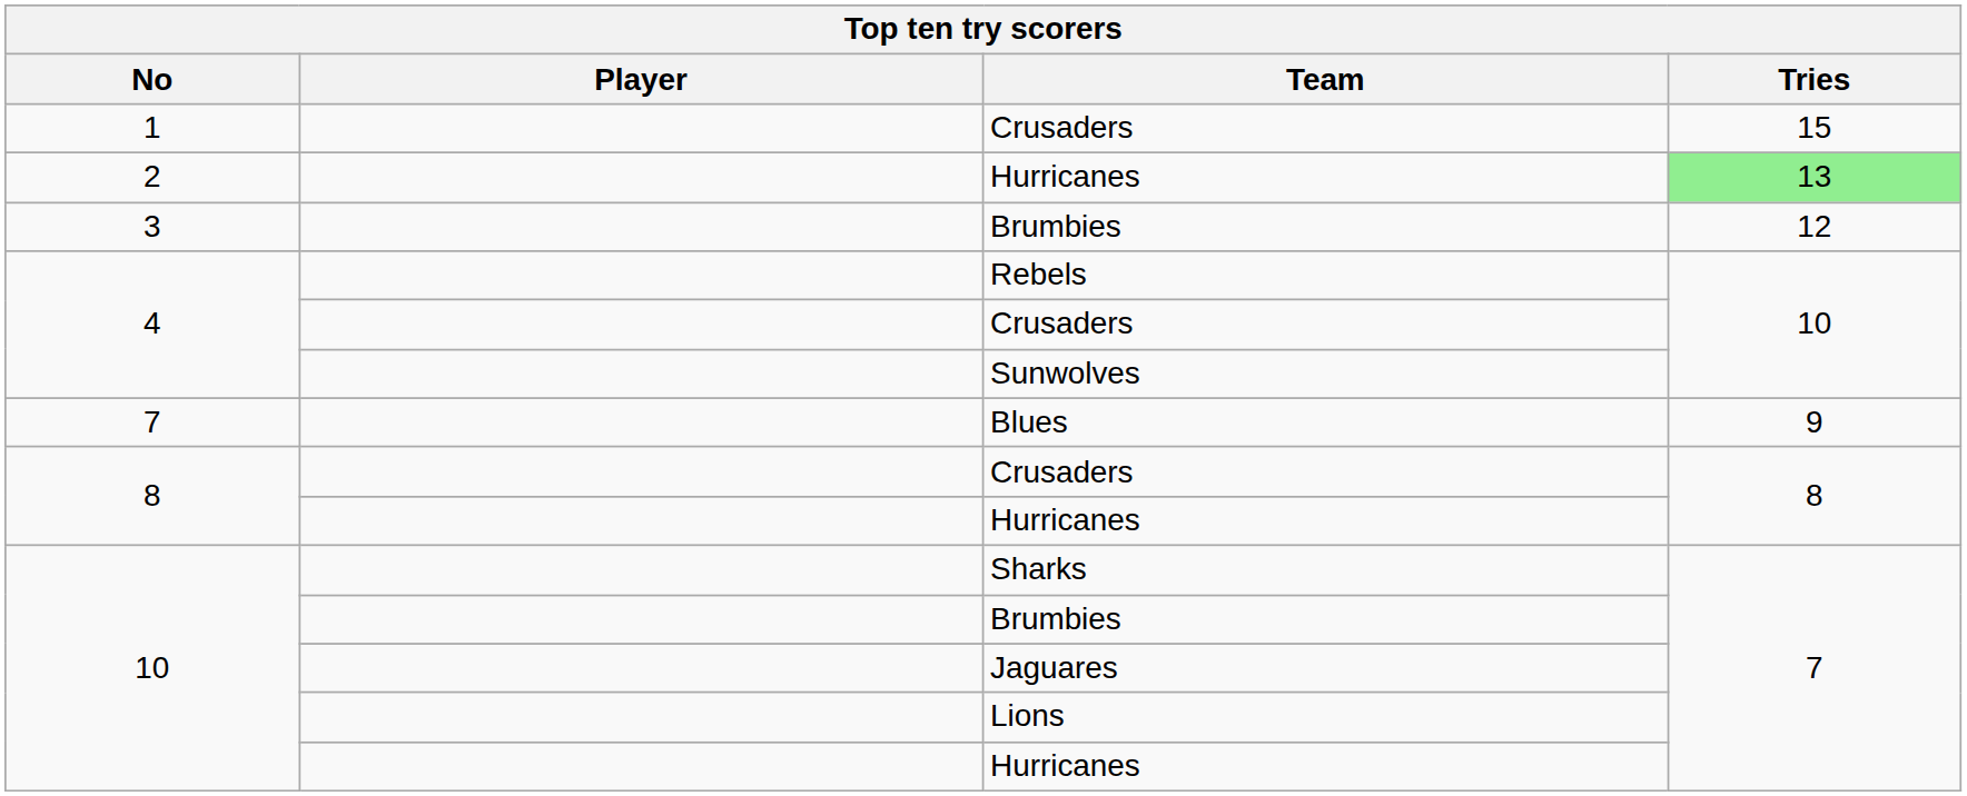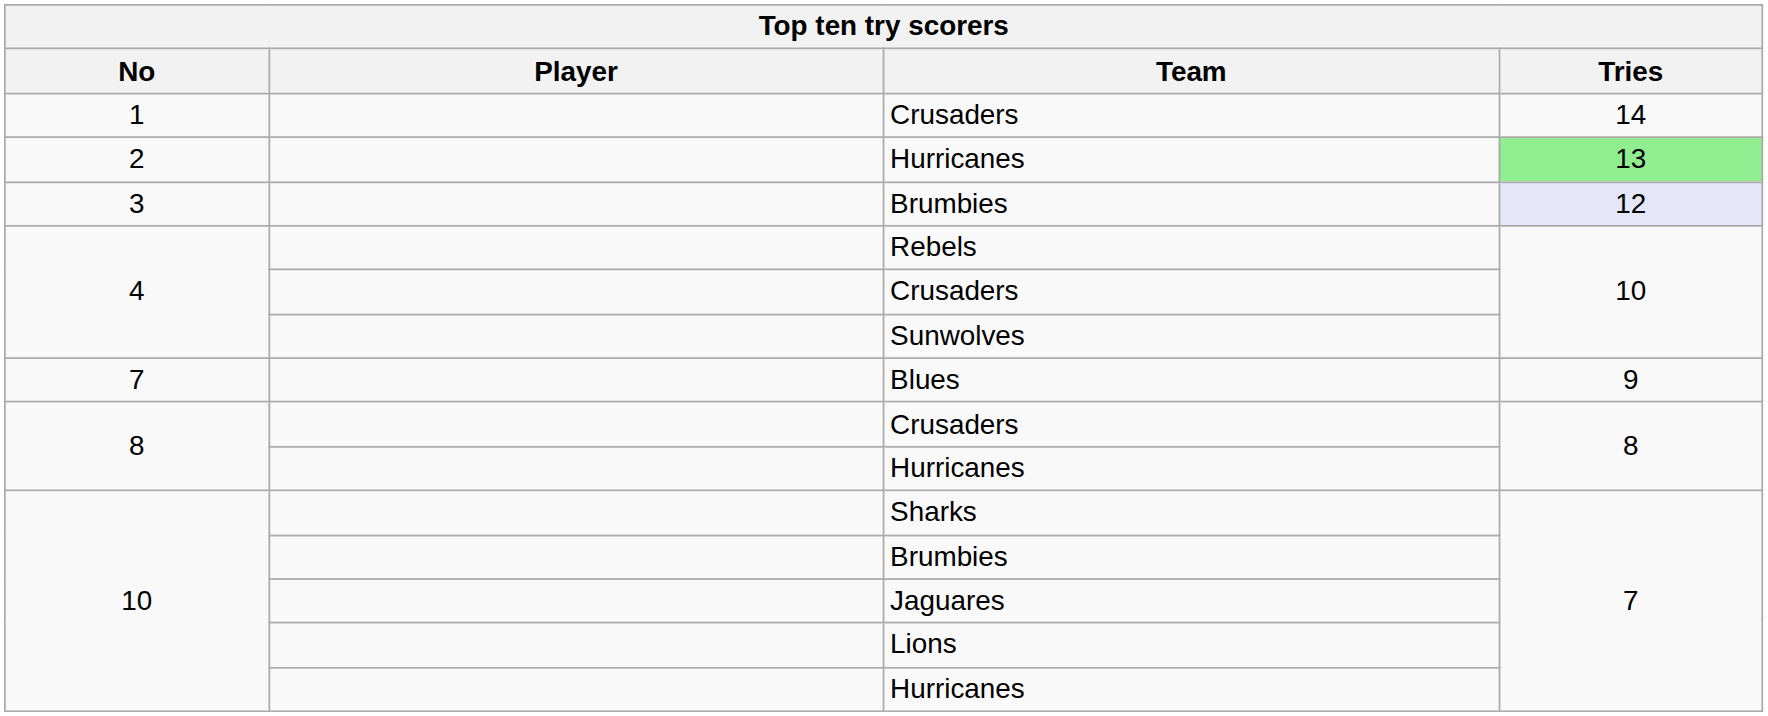 <table class="wikitable collapsible sortable" style="text-align:left; font-size:100%; width:80%;">
 <tr>
 <th colspan="100%">Top ten try scorers</th>
 </tr>
 <tr>
 <th style="width:15%;">No</th>
 <th style="width:35%;">Player</th>
 <th style="width:35%;">Team</th>
 <th style="width:15%;">Tries<br></th>
 </tr>
 <tr>
 <td style="text-align:center;">1</td>
 <td></td>
 <td>Crusaders</td>
-<td style="text-align:center;">15</td>
+<td style="text-align:center;">14</td>
 </tr>
 <tr>
 <td rowspan="1" style="text-align:center;">2</td>
 <td></td>
 <td>Hurricanes</td>
 <td style="background: lightgreen; text-align:center;">13</td>
 </tr>
 <tr>
 <td rowspan="1" style="text-align:center;">3</td>
 <td> </td>
 <td>Brumbies</td>
-<td style="text-align:center;">12</td>
+<td style="background: lavender; text-align:center;">12</td>
 </tr>
 <tr>
 <td rowspan="3" style="text-align:center;">4</td>
 <td></td>
 <td>Rebels</td>
 <td rowspan="3" style="text-align:center;">10</td>
 </tr>
 <tr>
 <td> </td>
 <td>Crusaders</td>
 </tr>
 <tr>
 <td> </td>
 <td>Sunwolves</td>
 </tr>
 <tr>
 <td style="text-align:center;">7</td>
 <td> </td>
 <td>Blues</td>
 <td style="text-align:center;">9</td>
 </tr>
 <tr>
 <td rowspan="2" style="text-align:center;">8</td>
 <td></td>
 <td>Crusaders</td>
 <td rowspan="2" style="text-align:center;">8</td>
 </tr>
 <tr>
 <td> </td>
 <td>Hurricanes</td>
 </tr>
 <tr>
 <td rowspan="5"  style="text-align:center;">10</td>
 <td></td>
 <td>Sharks</td>
 <td rowspan="5" style="text-align:center;">7</td>
 </tr>
 <tr>
 <td> </td>
 <td>Brumbies</td>
 </tr>
 <tr>
 <td> </td>
 <td>Jaguares</td>
 </tr>
 <tr>
 <td> </td>
 <td>Lions</td>
 </tr>
 <tr>
 <td> </td>
 <td>Hurricanes</td>
 </tr>
 </table>
